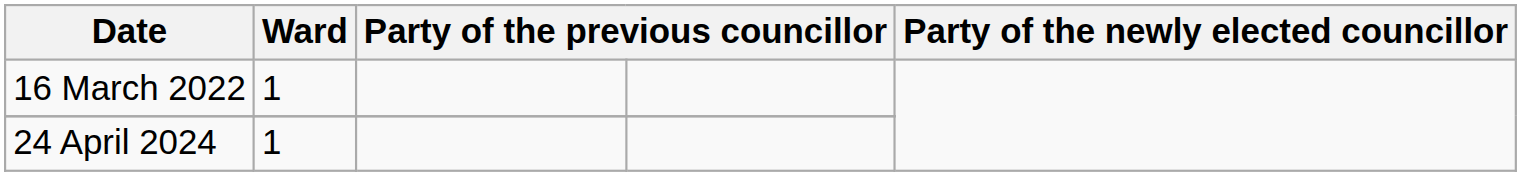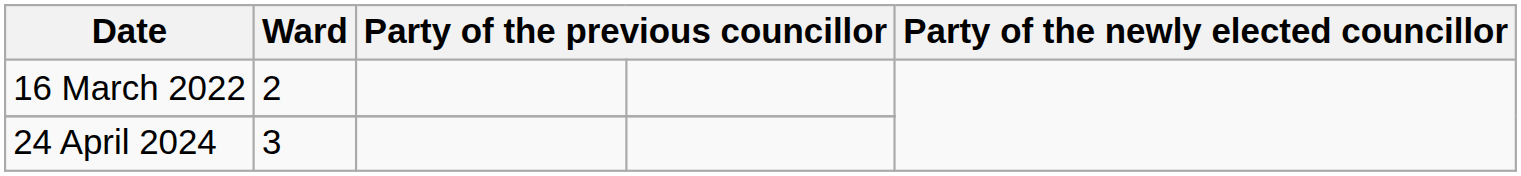 <table class="wikitable">
 <tr>
 <th>Date</th>
 <th>Ward</th>
 <th colspan=2>Party of the previous councillor</th>
 <th colspan=2>Party of the newly elected councillor</th>
 </tr>
 <tr>
 <td>16 March 2022</td>
-<td>1</td>
+<td>2</td>
 <td></td>
 <td></td>
 </tr>
 <tr>
 </tr>
 <tr>
 <td>24 April 2024</td>
-<td>1</td>
+<td>3</td>
 <td></td>
 <td></td>
 </tr>
 </table>
